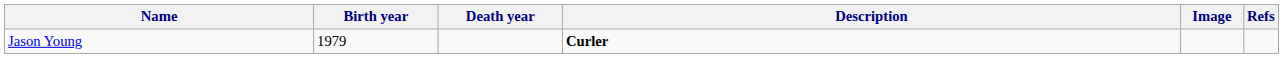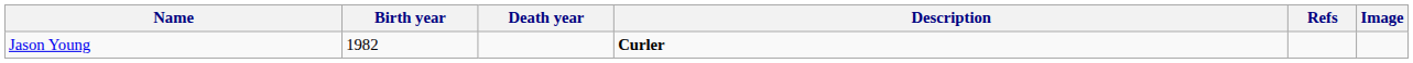 <table class="wikitable" style="font-size:90%;">
 <tr>
 <th style="background-color:#f2f2f2; color: #000080" width="25%">Name</th>
 <th style="background-color:#f2f2f2; color: #000080" width="10%">Birth year</th>
 <th style="background-color:#f2f2f2; color: #000080" width="10%">Death year</th>
 <th style="background-color:#f2f2f2; color: #000080" width="50%">Description</th>
+<th style="background-color:#f2f2f2; color: #000080" width="5%">Refs</th>
 <th style="background-color:#f2f2f2; color: #000080" width="5%">Image</th>
-<th style="background-color:#f2f2f2; color: #000080" width="5%">Refs</th>
 </tr>
 <tr>
 <td><a href='#'>Jason Young</a></td>
-<td>1979</td>
+<td>1982</td>
 <td></td>
 <td><strong>Curler</strong></td>
 <td></td>
 <td></td>
 </tr>
 </table>
